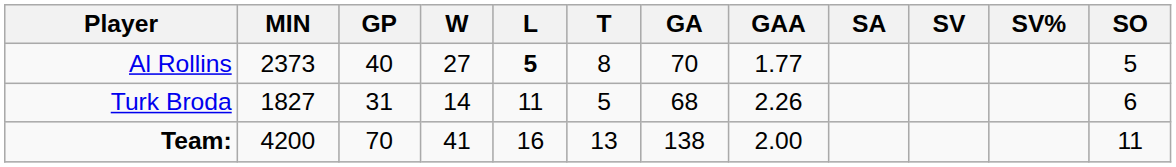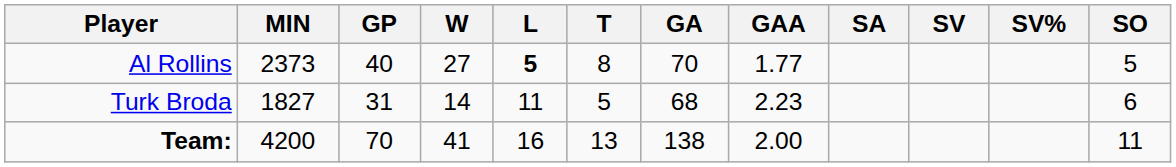 <table class="wikitable sortable" width="60%">
 <tr>
 <th bgcolor="#DDDDFF" width="10%">Player</th>
 <th width="3%" bgcolor="#DDDDFF">MIN</th>
 <th width="3%" bgcolor="#DDDDFF">GP</th>
 <th width="3%" bgcolor="#DDDDFF">W</th>
 <th width="3%" bgcolor="#DDDDFF">L</th>
 <th width="3%" bgcolor="#DDDDFF">T</th>
 <th width="3%" bgcolor="#DDDDFF">GA</th>
 <th width="3%" bgcolor="#DDDDFF">GAA</th>
 <th width="3%" bgcolor="#DDDDFF">SA</th>
 <th width="3%" bgcolor="#DDDDFF">SV</th>
 <th width="3%" bgcolor="#DDDDFF">SV%</th>
 <th width="3%" bgcolor="#DDDDFF">SO</th>
 </tr>
 <tr align="center">
 <td align="right"><a href='#'>Al Rollins</a></td>
 <td>2373</td>
 <td>40</td>
 <td>27</td>
 <td><strong>5</strong></td>
 <td>8</td>
 <td>70</td>
 <td>1.77</td>
 <td></td>
 <td></td>
 <td></td>
 <td>5</td>
 </tr>
 <tr align="center">
 <td align="right"><a href='#'>Turk Broda</a></td>
 <td>1827</td>
 <td>31</td>
 <td>14</td>
 <td>11</td>
 <td>5</td>
 <td>68</td>
-<td>2.26</td>
+<td>2.23</td>
 <td></td>
 <td></td>
 <td></td>
 <td>6</td>
 </tr>
 <tr align="center">
 <td align="right"><strong>Team:</strong></td>
 <td>4200</td>
 <td>70</td>
 <td>41</td>
 <td>16</td>
 <td>13</td>
 <td>138</td>
 <td>2.00</td>
 <td></td>
 <td></td>
 <td></td>
 <td>11</td>
 </tr>
 </table>
